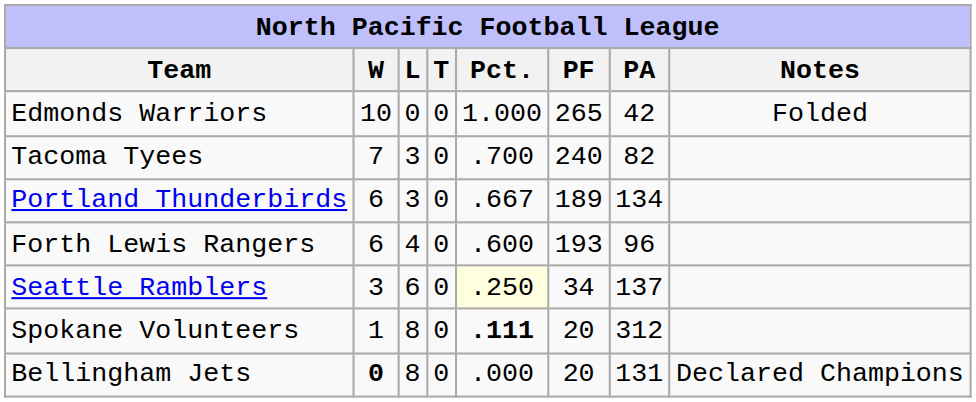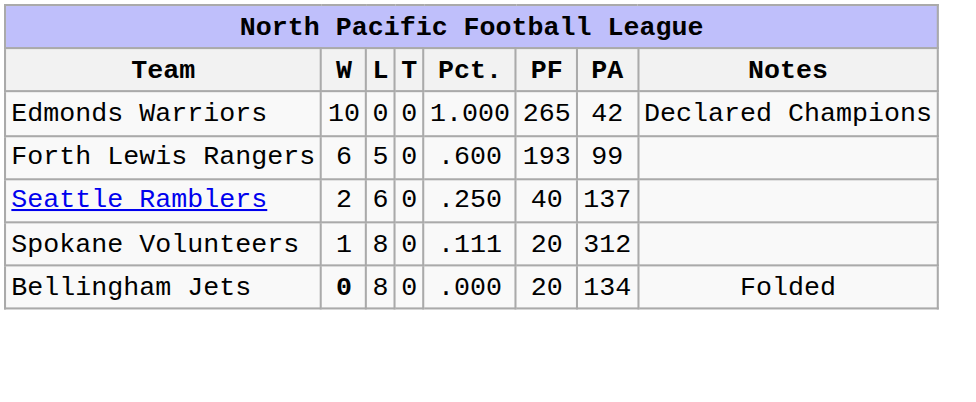 <table class="wikitable">
 <tr style="background:#bfbffb;">
 <td colspan="8" style="text-align:center;"><strong>North Pacific Football League</strong></td>
 </tr>
 <tr style="background:#efefef;">
 <th>Team</th>
 <th>W</th>
 <th>L</th>
 <th>T</th>
 <th>Pct.</th>
 <th>PF</th>
 <th>PA</th>
 <th>Notes</th>
 </tr>
 <tr align="center">
 <td align="left">Edmonds Warriors</td>
 <td>10</td>
 <td>0</td>
 <td>0</td>
 <td>1.000</td>
 <td>265</td>
 <td>42</td>
-<td>Folded</td>
-</tr>
-<tr align="center">
-<td align="left">Tacoma Tyees</td>
-<td>7</td>
-<td>3</td>
-<td>0</td>
-<td>.700</td>
-<td>240</td>
-<td>82</td>
-<td></td>
-</tr>
-<tr align="center">
-<td align="left"><a href='#'>Portland Thunderbirds</a></td>
-<td>6</td>
-<td>3</td>
-<td>0</td>
-<td>.667</td>
-<td>189</td>
-<td>134</td>
-<td></td>
+<td>Declared Champions</td>
 </tr>
 <tr align="center">
 <td align="left">Forth Lewis Rangers</td>
 <td>6</td>
-<td>4</td>
+<td>5</td>
 <td>0</td>
 <td>.600</td>
 <td>193</td>
-<td>96</td>
+<td>99</td>
 <td></td>
 </tr>
 <tr align="center">
 <td align="left"><a href='#'>Seattle Ramblers</a></td>
-<td>3</td>
+<td>2</td>
 <td>6</td>
 <td>0</td>
-<td style="background: lightyellow;">.250</td>
-<td>34</td>
+<td>.250</td>
+<td>40</td>
 <td>137</td>
 <td></td>
 </tr>
 <tr align="center">
 <td align="left">Spokane Volunteers</td>
 <td>1</td>
 <td>8</td>
 <td>0</td>
-<td><strong>.111</strong></td>
+<td>.111</td>
 <td>20</td>
 <td>312</td>
 <td></td>
 </tr>
 <tr align="center">
 <td align="left">Bellingham Jets</td>
 <td><strong>0</strong></td>
 <td>8</td>
 <td>0</td>
 <td>.000</td>
 <td>20</td>
-<td>131</td>
-<td>Declared Champions</td>
+<td>134</td>
+<td>Folded</td>
 </tr>
 </table>
